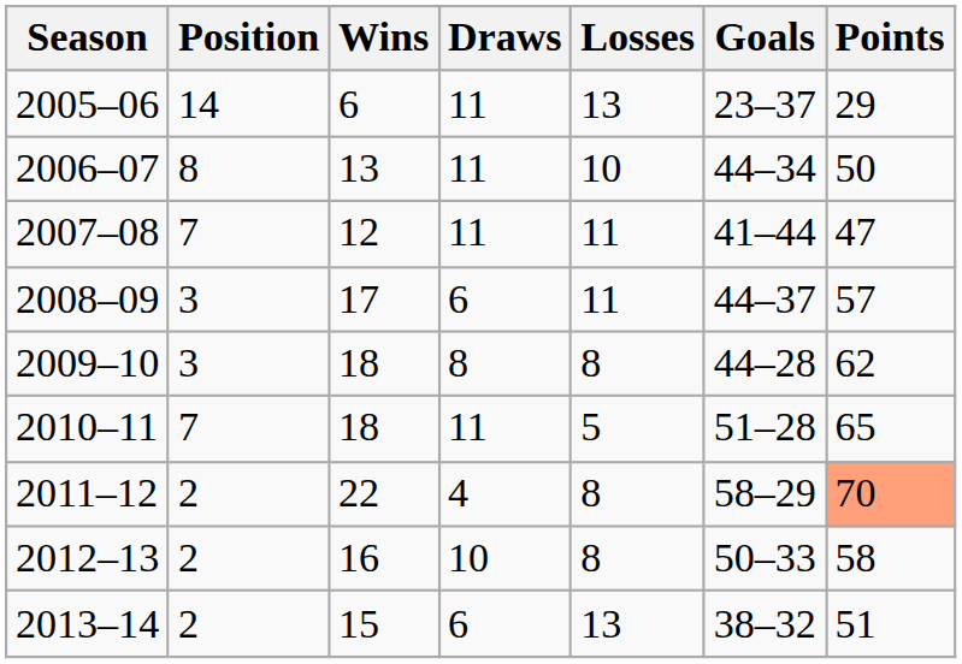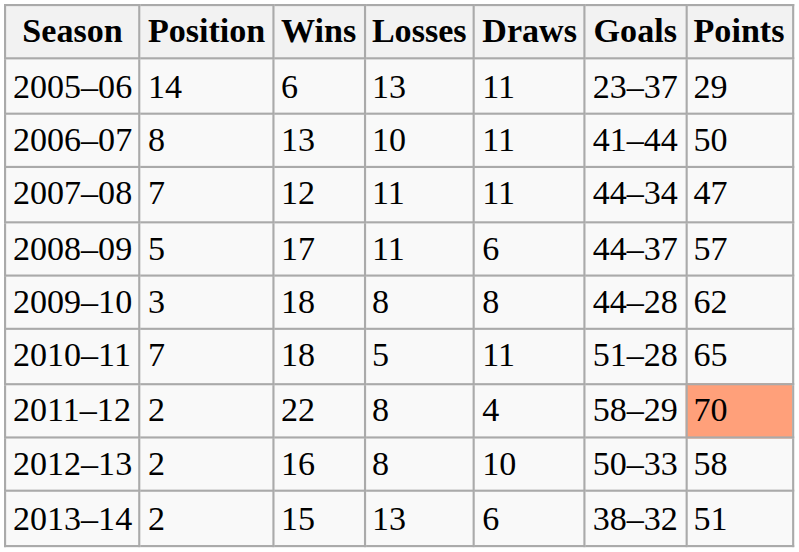 <table class="wikitable sortable">
 <tr>
 <th>Season</th>
 <th>Position</th>
 <th>Wins</th>
+<th>Losses</th>
 <th>Draws</th>
-<th>Losses</th>
 <th>Goals</th>
 <th>Points</th>
 </tr>
 <tr>
 <td>2005–06</td>
 <td>14</td>
 <td>6</td>
+<td>13</td>
 <td>11</td>
-<td>13</td>
 <td>23–37</td>
 <td>29</td>
 </tr>
 <tr>
 <td>2006–07</td>
 <td>8</td>
 <td>13</td>
+<td>10</td>
 <td>11</td>
-<td>10</td>
-<td>44–34</td>
+<td>41–44</td>
 <td>50</td>
 </tr>
 <tr>
 <td>2007–08</td>
 <td>7</td>
 <td>12</td>
 <td>11</td>
 <td>11</td>
-<td>41–44</td>
+<td>44–34</td>
 <td>47</td>
 </tr>
 <tr>
 <td>2008–09</td>
-<td>3</td>
+<td>5</td>
 <td>17</td>
+<td>11</td>
 <td>6</td>
-<td>11</td>
 <td>44–37</td>
 <td>57</td>
 </tr>
 <tr>
 <td>2009–10</td>
 <td>3</td>
 <td>18</td>
 <td>8</td>
 <td>8</td>
 <td>44–28</td>
 <td>62</td>
 </tr>
 <tr>
 <td>2010–11</td>
 <td>7</td>
 <td>18</td>
+<td>5</td>
 <td>11</td>
-<td>5</td>
 <td>51–28</td>
 <td>65</td>
 </tr>
 <tr>
 <td>2011–12</td>
 <td>2</td>
 <td>22</td>
+<td>8</td>
 <td>4</td>
-<td>8</td>
 <td>58–29</td>
 <td style="background: lightsalmon;">70</td>
 </tr>
 <tr>
 <td>2012–13</td>
 <td>2</td>
 <td>16</td>
+<td>8</td>
 <td>10</td>
-<td>8</td>
 <td>50–33</td>
 <td>58</td>
 </tr>
 <tr>
 <td>2013–14</td>
 <td>2</td>
 <td>15</td>
+<td>13</td>
 <td>6</td>
-<td>13</td>
 <td>38–32</td>
 <td>51</td>
 </tr>
 </table>
